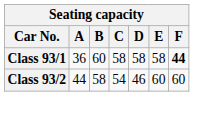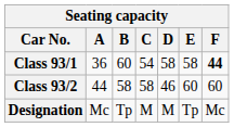 <table class="wikitable outercollapse" border="1" cellpadding="4" cellspacing="1" bgcolor="#ffffff" style="text-align: center; border: 1px #aaaaaa solid; border-collapse: collapse;">
 <tr>
 <th colspan="7">Seating capacity</th>
 </tr>
 <tr>
 <th>Car No.</th>
 <th>A</th>
 <th>B</th>
 <th>C</th>
 <th>D</th>
 <th>E</th>
 <th>F</th>
 </tr>
 <tr>
 <th>Class 93/1</th>
 <td>36</td>
 <td>60</td>
-<td>58</td>
+<td>54</td>
 <td>58</td>
 <td>58</td>
 <td><strong>44</strong></td>
 </tr>
 <tr>
 <th>Class 93/2</th>
 <td>44</td>
 <td>58</td>
-<td>54</td>
+<td>58</td>
 <td>46</td>
 <td>60</td>
 <td>60</td>
 </tr>
+<tr>
+<th>Designation</th>
+<td>Mc</td>
+<td>Tp</td>
+<td>M</td>
+<td>M</td>
+<td>Tp</td>
+<td>Mc</td>
+</tr>
 </table>
